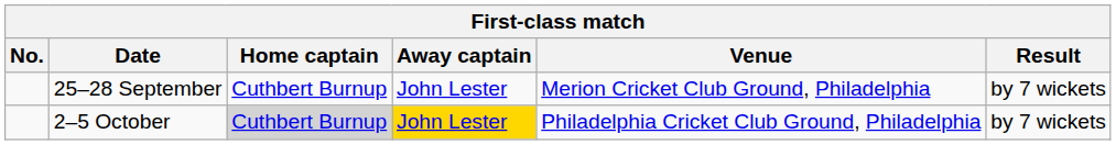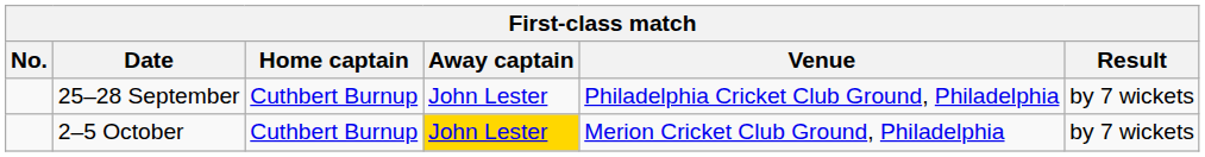 <table class="wikitable">
 <tr>
 <th colspan="9">First-class match</th>
 </tr>
 <tr>
 <th>No.</th>
 <th>Date</th>
 <th>Home captain</th>
 <th>Away captain</th>
 <th>Venue</th>
 <th>Result</th>
 </tr>
 <tr>
 <td></td>
 <td>25–28 September</td>
 <td><a href='#'>Cuthbert Burnup</a></td>
 <td><a href='#'>John Lester</a></td>
-<td><a href='#'>Merion Cricket Club Ground</a>, <a href='#'>Philadelphia</a></td>
+<td><a href='#'>Philadelphia Cricket Club Ground</a>, <a href='#'>Philadelphia</a></td>
 <td> by 7 wickets</td>
 </tr>
 <tr>
 <td></td>
 <td>2–5 October</td>
-<td style="background: lightgrey;"><a href='#'>Cuthbert Burnup</a></td>
+<td><a href='#'>Cuthbert Burnup</a></td>
 <td style="background: gold;"><a href='#'>John Lester</a></td>
-<td><a href='#'>Philadelphia Cricket Club Ground</a>, <a href='#'>Philadelphia</a></td>
+<td><a href='#'>Merion Cricket Club Ground</a>, <a href='#'>Philadelphia</a></td>
 <td> by 7 wickets</td>
 </tr>
 </table>
